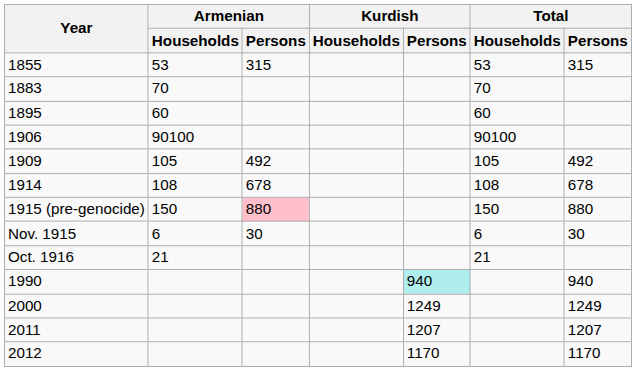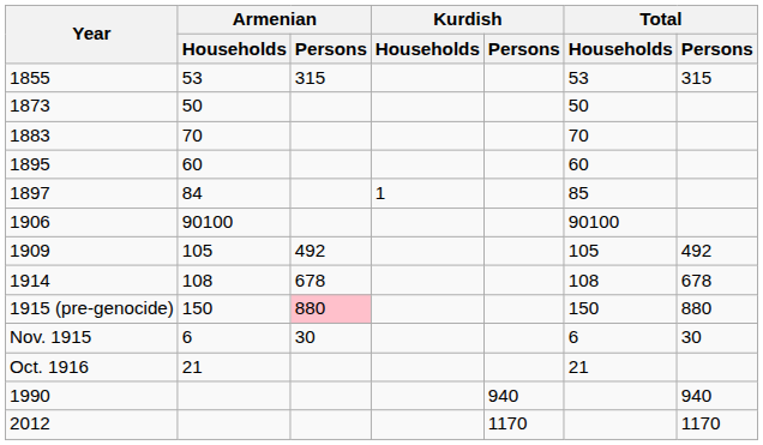 <table class="wikitable">
 <tr>
 <th rowspan="2">Year</th>
 <th colspan="2">Armenian</th>
 <th colspan="2">Kurdish</th>
 <th colspan="2">Total</th>
 </tr>
 <tr>
 <th>Households</th>
 <th>Persons</th>
 <th>Households</th>
 <th>Persons</th>
 <th>Households</th>
 <th>Persons</th>
 </tr>
 <tr>
 <td>1855</td>
 <td>53</td>
 <td>315</td>
 <td></td>
 <td></td>
 <td>53</td>
 <td>315</td>
 </tr>
 <tr>
+<td>1873</td>
+<td>50</td>
+<td></td>
+<td></td>
+<td></td>
+<td>50</td>
+<td></td>
+</tr>
+<tr>
 <td>1883</td>
 <td>70</td>
 <td></td>
 <td></td>
 <td></td>
 <td>70</td>
 <td></td>
 </tr>
 <tr>
 <td>1895</td>
 <td>60</td>
 <td></td>
 <td></td>
 <td></td>
 <td>60</td>
+<td></td>
+</tr>
+<tr>
+<td>1897</td>
+<td>84</td>
+<td></td>
+<td>1</td>
+<td></td>
+<td>85</td>
 <td></td>
 </tr>
 <tr>
 <td>1906</td>
 <td>90100</td>
 <td></td>
 <td></td>
 <td></td>
 <td>90100</td>
 <td></td>
 </tr>
 <tr>
 <td>1909</td>
 <td>105</td>
 <td>492</td>
 <td></td>
 <td></td>
 <td>105</td>
 <td>492</td>
 </tr>
 <tr>
 <td>1914</td>
 <td>108</td>
 <td>678</td>
 <td></td>
 <td></td>
 <td>108</td>
 <td>678</td>
 </tr>
 <tr>
 <td>1915 (pre-genocide)</td>
 <td>150</td>
 <td style="background: pink;">880</td>
 <td></td>
 <td></td>
 <td>150</td>
 <td>880</td>
 </tr>
 <tr>
 <td>Nov. 1915</td>
 <td>6</td>
 <td>30</td>
 <td></td>
 <td></td>
 <td>6</td>
 <td>30</td>
 </tr>
 <tr>
 <td>Oct. 1916</td>
 <td>21</td>
 <td></td>
 <td></td>
 <td></td>
 <td>21</td>
 <td></td>
 </tr>
 <tr>
 <td>1990</td>
 <td></td>
 <td></td>
 <td></td>
-<td style="background: paleturquoise;">940</td>
+<td>940</td>
 <td></td>
 <td>940</td>
-</tr>
-<tr>
-<td>2000</td>
-<td></td>
-<td></td>
-<td></td>
-<td>1249</td>
-<td></td>
-<td>1249</td>
-</tr>
-<tr>
-<td>2011</td>
-<td></td>
-<td></td>
-<td></td>
-<td>1207</td>
-<td></td>
-<td>1207</td>
 </tr>
 <tr>
 <td>2012</td>
 <td></td>
 <td></td>
 <td></td>
 <td>1170</td>
 <td></td>
 <td>1170</td>
 </tr>
 </table>
